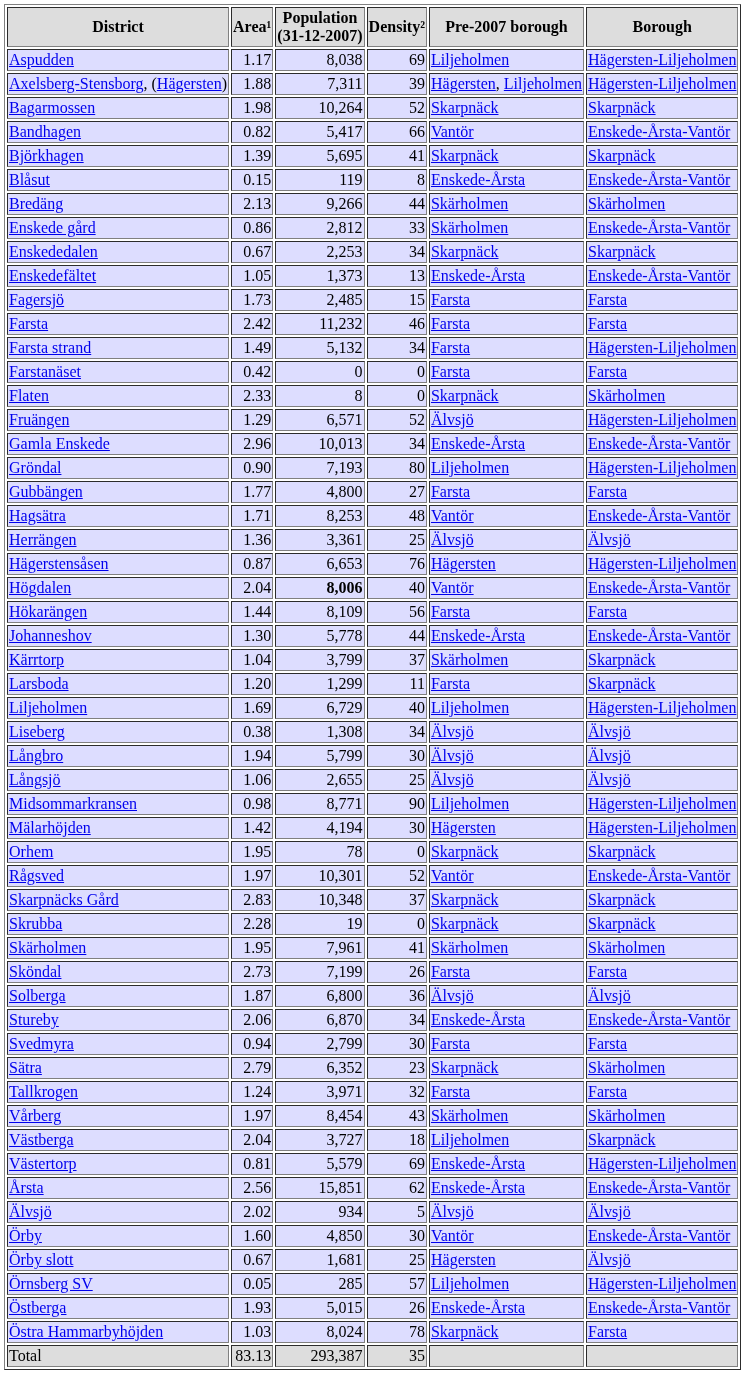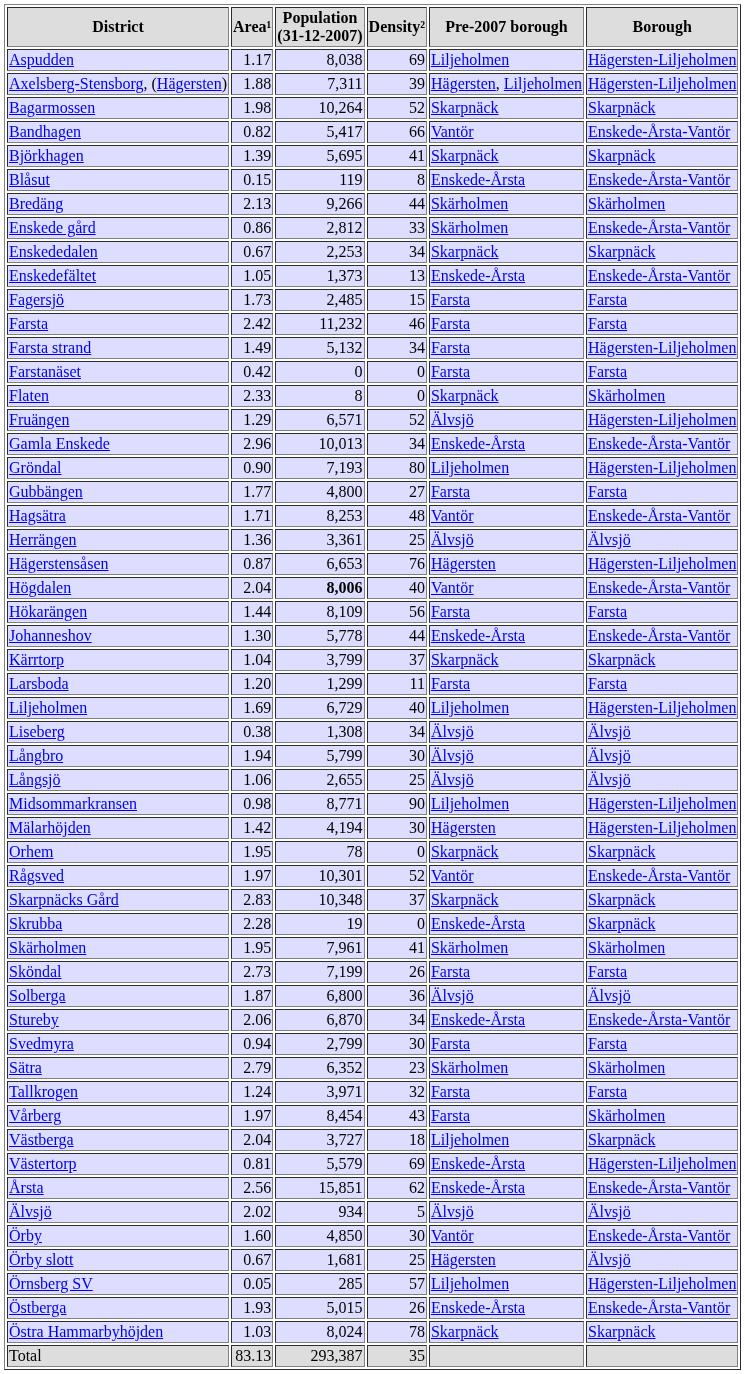 <table border>
 <tr bgcolor=#dddddd>
 <th>District</th>
 <th>Area¹</th>
 <th>Population<br>(31-12-2007)</th>
 <th>Density²</th>
 <th>Pre-2007 borough</th>
 <th>Borough</th>
 </tr>
 <tr align=right bgcolor=#ddddff>
 <td align=left><a href='#'>Aspudden</a></td>
 <td>1.17</td>
 <td>8,038</td>
 <td>69</td>
 <td align=left><a href='#'>Liljeholmen</a></td>
 <td align=left><a href='#'>Hägersten-Liljeholmen</a></td>
 </tr>
 <tr align=right bgcolor=#ddddff>
 <td align=left><a href='#'>Axelsberg-Stensborg</a>, (<a href='#'>Hägersten</a>)</td>
 <td>1.88</td>
 <td>7,311</td>
 <td>39</td>
 <td align=left><a href='#'>Hägersten</a>, <a href='#'>Liljeholmen</a></td>
 <td align=left><a href='#'>Hägersten-Liljeholmen</a></td>
 </tr>
 <tr align=right bgcolor=#ddddff>
 <td align=left><a href='#'>Bagarmossen</a></td>
 <td>1.98</td>
 <td>10,264</td>
 <td>52</td>
 <td align=left><a href='#'>Skarpnäck</a></td>
 <td align=left><a href='#'>Skarpnäck</a></td>
 </tr>
 <tr align=right bgcolor=#ddddff>
 <td align=left><a href='#'>Bandhagen</a></td>
 <td>0.82</td>
 <td>5,417</td>
 <td>66</td>
 <td align=left><a href='#'>Vantör</a></td>
 <td align=left><a href='#'>Enskede-Årsta-Vantör</a></td>
 </tr>
 <tr align=right bgcolor=#ddddff>
 <td align=left><a href='#'>Björkhagen</a></td>
 <td>1.39</td>
 <td>5,695</td>
 <td>41</td>
 <td align=left><a href='#'>Skarpnäck</a></td>
 <td align=left><a href='#'>Skarpnäck</a></td>
 </tr>
 <tr align=right bgcolor=#ddddff>
 <td align=left><a href='#'>Blåsut</a></td>
 <td>0.15</td>
 <td>119</td>
 <td>8</td>
 <td align=left><a href='#'>Enskede-Årsta</a></td>
 <td align=left><a href='#'>Enskede-Årsta-Vantör</a></td>
 </tr>
 <tr align=right bgcolor=#ddddff>
 <td align=left><a href='#'>Bredäng</a></td>
 <td>2.13</td>
 <td>9,266</td>
 <td>44</td>
 <td align=left><a href='#'>Skärholmen</a></td>
 <td align=left><a href='#'>Skärholmen</a></td>
 </tr>
 <tr align=right bgcolor=#ddddff>
 <td align=left><a href='#'>Enskede gård</a></td>
 <td>0.86</td>
 <td>2,812</td>
 <td>33</td>
 <td align=left><a href='#'>Skärholmen</a></td>
 <td align=left><a href='#'>Enskede-Årsta-Vantör</a></td>
 </tr>
 <tr align=right bgcolor=#ddddff>
 <td align=left><a href='#'>Enskededalen</a></td>
 <td>0.67</td>
 <td>2,253</td>
 <td>34</td>
 <td align=left><a href='#'>Skarpnäck</a></td>
 <td align=left><a href='#'>Skarpnäck</a></td>
 </tr>
 <tr align=right bgcolor=#ddddff>
 <td align=left><a href='#'>Enskedefältet</a></td>
 <td>1.05</td>
 <td>1,373</td>
 <td>13</td>
 <td align=left><a href='#'>Enskede-Årsta</a></td>
 <td align=left><a href='#'>Enskede-Årsta-Vantör</a></td>
 </tr>
 <tr align=right bgcolor=#ddddff>
 <td align=left><a href='#'>Fagersjö</a></td>
 <td>1.73</td>
 <td>2,485</td>
 <td>15</td>
 <td align=left><a href='#'>Farsta</a></td>
 <td align=left><a href='#'>Farsta</a></td>
 </tr>
 <tr align=right bgcolor=#ddddff>
 <td align=left><a href='#'>Farsta</a></td>
 <td>2.42</td>
 <td>11,232</td>
 <td>46</td>
 <td align=left><a href='#'>Farsta</a></td>
 <td align=left><a href='#'>Farsta</a></td>
 </tr>
 <tr align=right bgcolor=#ddddff>
 <td align=left><a href='#'>Farsta strand</a></td>
 <td>1.49</td>
 <td>5,132</td>
 <td>34</td>
 <td align=left><a href='#'>Farsta</a></td>
 <td align=left><a href='#'>Hägersten-Liljeholmen</a></td>
 </tr>
 <tr align=right bgcolor=#ddddff>
 <td align=left><a href='#'>Farstanäset</a></td>
 <td>0.42</td>
 <td>0</td>
 <td>0</td>
 <td align=left><a href='#'>Farsta</a></td>
 <td align=left><a href='#'>Farsta</a></td>
 </tr>
 <tr align=right bgcolor=#ddddff>
 <td align=left><a href='#'>Flaten</a></td>
 <td>2.33</td>
 <td>8</td>
 <td>0</td>
 <td align=left><a href='#'>Skarpnäck</a></td>
 <td align=left><a href='#'>Skärholmen</a></td>
 </tr>
 <tr align=right bgcolor=#ddddff>
 <td align=left><a href='#'>Fruängen</a></td>
 <td>1.29</td>
 <td>6,571</td>
 <td>52</td>
 <td align=left><a href='#'>Älvsjö</a></td>
 <td align=left><a href='#'>Hägersten-Liljeholmen</a></td>
 </tr>
 <tr align=right bgcolor=#ddddff>
 <td align=left><a href='#'>Gamla Enskede</a></td>
 <td>2.96</td>
 <td>10,013</td>
 <td>34</td>
 <td align=left><a href='#'>Enskede-Årsta</a></td>
 <td align=left><a href='#'>Enskede-Årsta-Vantör</a></td>
 </tr>
 <tr align=right bgcolor=#ddddff>
 <td align=left><a href='#'>Gröndal</a></td>
 <td>0.90</td>
 <td>7,193</td>
 <td>80</td>
 <td align=left><a href='#'>Liljeholmen</a></td>
 <td align=left><a href='#'>Hägersten-Liljeholmen</a></td>
 </tr>
 <tr align=right bgcolor=#ddddff>
 <td align=left><a href='#'>Gubbängen</a></td>
 <td>1.77</td>
 <td>4,800</td>
 <td>27</td>
 <td align=left><a href='#'>Farsta</a></td>
 <td align=left><a href='#'>Farsta</a></td>
 </tr>
 <tr align=right bgcolor=#ddddff>
 <td align=left><a href='#'>Hagsätra</a></td>
 <td>1.71</td>
 <td>8,253</td>
 <td>48</td>
 <td align=left><a href='#'>Vantör</a></td>
 <td align=left><a href='#'>Enskede-Årsta-Vantör</a></td>
 </tr>
 <tr align=right bgcolor=#ddddff>
 <td align=left><a href='#'>Herrängen</a></td>
 <td>1.36</td>
 <td>3,361</td>
 <td>25</td>
 <td align=left><a href='#'>Älvsjö</a></td>
 <td align=left><a href='#'>Älvsjö</a></td>
 </tr>
 <tr align=right bgcolor=#ddddff>
 <td align=left><a href='#'>Hägerstensåsen</a></td>
 <td>0.87</td>
 <td>6,653</td>
 <td>76</td>
 <td align=left><a href='#'>Hägersten</a></td>
 <td align=left><a href='#'>Hägersten-Liljeholmen</a></td>
 </tr>
 <tr align=right bgcolor=#ddddff>
 <td align=left><a href='#'>Högdalen</a></td>
 <td>2.04</td>
 <td><strong>8,006</strong></td>
 <td>40</td>
 <td align=left><a href='#'>Vantör</a></td>
 <td align=left><a href='#'>Enskede-Årsta-Vantör</a></td>
 </tr>
 <tr align=right bgcolor=#ddddff>
 <td align=left><a href='#'>Hökarängen</a></td>
 <td>1.44</td>
 <td>8,109</td>
 <td>56</td>
 <td align=left><a href='#'>Farsta</a></td>
 <td align=left><a href='#'>Farsta</a></td>
 </tr>
 <tr align=right bgcolor=#ddddff>
 <td align=left><a href='#'>Johanneshov</a></td>
 <td>1.30</td>
 <td>5,778</td>
 <td>44</td>
 <td align=left><a href='#'>Enskede-Årsta</a></td>
 <td align=left><a href='#'>Enskede-Årsta-Vantör</a></td>
 </tr>
 <tr align=right bgcolor=#ddddff>
 <td align=left><a href='#'>Kärrtorp</a></td>
 <td>1.04</td>
 <td>3,799</td>
 <td>37</td>
-<td align=left><a href='#'>Skärholmen</a></td>
+<td align=left><a href='#'>Skarpnäck</a></td>
 <td align=left><a href='#'>Skarpnäck</a></td>
 </tr>
 <tr align=right bgcolor=#ddddff>
 <td align=left><a href='#'>Larsboda</a></td>
 <td>1.20</td>
 <td>1,299</td>
 <td>11</td>
 <td align=left><a href='#'>Farsta</a></td>
-<td align=left><a href='#'>Skarpnäck</a></td>
+<td align=left><a href='#'>Farsta</a></td>
 </tr>
 <tr align=right bgcolor=#ddddff>
 <td align=left><a href='#'>Liljeholmen</a></td>
 <td>1.69</td>
 <td>6,729</td>
 <td>40</td>
 <td align=left><a href='#'>Liljeholmen</a></td>
 <td align=left><a href='#'>Hägersten-Liljeholmen</a></td>
 </tr>
 <tr align=right bgcolor=#ddddff>
 <td align=left><a href='#'>Liseberg</a></td>
 <td>0.38</td>
 <td>1,308</td>
 <td>34</td>
 <td align=left><a href='#'>Älvsjö</a></td>
 <td align=left><a href='#'>Älvsjö</a></td>
 </tr>
 <tr align=right bgcolor=#ddddff>
 <td align=left><a href='#'>Långbro</a></td>
 <td>1.94</td>
 <td>5,799</td>
 <td>30</td>
 <td align=left><a href='#'>Älvsjö</a></td>
 <td align=left><a href='#'>Älvsjö</a></td>
 </tr>
 <tr align=right bgcolor=#ddddff>
 <td align=left><a href='#'>Långsjö</a></td>
 <td>1.06</td>
 <td>2,655</td>
 <td>25</td>
 <td align=left><a href='#'>Älvsjö</a></td>
 <td align=left><a href='#'>Älvsjö</a></td>
 </tr>
 <tr align=right bgcolor=#ddddff>
 <td align=left><a href='#'>Midsommarkransen</a></td>
 <td>0.98</td>
 <td>8,771</td>
 <td>90</td>
 <td align=left><a href='#'>Liljeholmen</a></td>
 <td align=left><a href='#'>Hägersten-Liljeholmen</a></td>
 </tr>
 <tr align=right bgcolor=#ddddff>
 <td align=left><a href='#'>Mälarhöjden</a></td>
 <td>1.42</td>
 <td>4,194</td>
 <td>30</td>
 <td align=left><a href='#'>Hägersten</a></td>
 <td align=left><a href='#'>Hägersten-Liljeholmen</a></td>
 </tr>
 <tr align=right bgcolor=#ddddff>
 <td align=left><a href='#'>Orhem</a></td>
 <td>1.95</td>
 <td>78</td>
 <td>0</td>
 <td align=left><a href='#'>Skarpnäck</a></td>
 <td align=left><a href='#'>Skarpnäck</a></td>
 </tr>
 <tr align=right bgcolor=#ddddff>
 <td align=left><a href='#'>Rågsved</a></td>
 <td>1.97</td>
 <td>10,301</td>
 <td>52</td>
 <td align=left><a href='#'>Vantör</a></td>
 <td align=left><a href='#'>Enskede-Årsta-Vantör</a></td>
 </tr>
 <tr align=right bgcolor=#ddddff>
 <td align=left><a href='#'>Skarpnäcks Gård</a></td>
 <td>2.83</td>
 <td>10,348</td>
 <td>37</td>
 <td align=left><a href='#'>Skarpnäck</a></td>
 <td align=left><a href='#'>Skarpnäck</a></td>
 </tr>
 <tr align=right bgcolor=#ddddff>
 <td align=left><a href='#'>Skrubba</a></td>
 <td>2.28</td>
 <td>19</td>
 <td>0</td>
-<td align=left><a href='#'>Skarpnäck</a></td>
+<td align=left><a href='#'>Enskede-Årsta</a></td>
 <td align=left><a href='#'>Skarpnäck</a></td>
 </tr>
 <tr align=right bgcolor=#ddddff>
 <td align=left><a href='#'>Skärholmen</a></td>
 <td>1.95</td>
 <td>7,961</td>
 <td>41</td>
 <td align=left><a href='#'>Skärholmen</a></td>
 <td align=left><a href='#'>Skärholmen</a></td>
 </tr>
 <tr align=right bgcolor=#ddddff>
 <td align=left><a href='#'>Sköndal</a></td>
 <td>2.73</td>
 <td>7,199</td>
 <td>26</td>
 <td align=left><a href='#'>Farsta</a></td>
 <td align=left><a href='#'>Farsta</a></td>
 </tr>
 <tr align=right bgcolor=#ddddff>
 <td align=left><a href='#'>Solberga</a></td>
 <td>1.87</td>
 <td>6,800</td>
 <td>36</td>
 <td align=left><a href='#'>Älvsjö</a></td>
 <td align=left><a href='#'>Älvsjö</a></td>
 </tr>
 <tr align=right bgcolor=#ddddff>
 <td align=left><a href='#'>Stureby</a></td>
 <td>2.06</td>
 <td>6,870</td>
 <td>34</td>
 <td align=left><a href='#'>Enskede-Årsta</a></td>
 <td align=left><a href='#'>Enskede-Årsta-Vantör</a></td>
 </tr>
 <tr align=right bgcolor=#ddddff>
 <td align=left><a href='#'>Svedmyra</a></td>
 <td>0.94</td>
 <td>2,799</td>
 <td>30</td>
 <td align=left><a href='#'>Farsta</a></td>
 <td align=left><a href='#'>Farsta</a></td>
 </tr>
 <tr align=right bgcolor=#ddddff>
 <td align=left><a href='#'>Sätra</a></td>
 <td>2.79</td>
 <td>6,352</td>
 <td>23</td>
-<td align=left><a href='#'>Skarpnäck</a></td>
+<td align=left><a href='#'>Skärholmen</a></td>
 <td align=left><a href='#'>Skärholmen</a></td>
 </tr>
 <tr align=right bgcolor=#ddddff>
 <td align=left><a href='#'>Tallkrogen</a></td>
 <td>1.24</td>
 <td>3,971</td>
 <td>32</td>
 <td align=left><a href='#'>Farsta</a></td>
 <td align=left><a href='#'>Farsta</a></td>
 </tr>
 <tr align=right bgcolor=#ddddff>
 <td align=left><a href='#'>Vårberg</a></td>
 <td>1.97</td>
 <td>8,454</td>
 <td>43</td>
-<td align=left><a href='#'>Skärholmen</a></td>
+<td align=left><a href='#'>Farsta</a></td>
 <td align=left><a href='#'>Skärholmen</a></td>
 </tr>
 <tr align=right bgcolor=#ddddff>
 <td align=left><a href='#'>Västberga</a></td>
 <td>2.04</td>
 <td>3,727</td>
 <td>18</td>
 <td align=left><a href='#'>Liljeholmen</a></td>
 <td align=left><a href='#'>Skarpnäck</a></td>
 </tr>
 <tr align=right bgcolor=#ddddff>
 <td align=left><a href='#'>Västertorp</a></td>
 <td>0.81</td>
 <td>5,579</td>
 <td>69</td>
 <td align=left><a href='#'>Enskede-Årsta</a></td>
 <td align=left><a href='#'>Hägersten-Liljeholmen</a></td>
 </tr>
 <tr align=right bgcolor=#ddddff>
 <td align=left><a href='#'>Årsta</a></td>
 <td>2.56</td>
 <td>15,851</td>
 <td>62</td>
 <td align=left><a href='#'>Enskede-Årsta</a></td>
 <td align=left><a href='#'>Enskede-Årsta-Vantör</a></td>
 </tr>
 <tr align=right bgcolor=#ddddff>
 <td align=left><a href='#'>Älvsjö</a></td>
 <td>2.02</td>
 <td>934</td>
 <td>5</td>
 <td align=left><a href='#'>Älvsjö</a></td>
 <td align=left><a href='#'>Älvsjö</a></td>
 </tr>
 <tr align=right bgcolor=#ddddff>
 <td align=left><a href='#'>Örby</a></td>
 <td>1.60</td>
 <td>4,850</td>
 <td>30</td>
 <td align=left><a href='#'>Vantör</a></td>
 <td align=left><a href='#'>Enskede-Årsta-Vantör</a></td>
 </tr>
 <tr align=right bgcolor=#ddddff>
 <td align=left><a href='#'>Örby slott</a></td>
 <td>0.67</td>
 <td>1,681</td>
 <td>25</td>
 <td align=left><a href='#'>Hägersten</a></td>
 <td align=left><a href='#'>Älvsjö</a></td>
 </tr>
 <tr align=right bgcolor=#ddddff>
 <td align=left><a href='#'>Örnsberg SV</a></td>
 <td>0.05</td>
 <td>285</td>
 <td>57</td>
 <td align=left><a href='#'>Liljeholmen</a></td>
 <td align=left><a href='#'>Hägersten-Liljeholmen</a></td>
 </tr>
 <tr align=right bgcolor=#ddddff>
 <td align=left><a href='#'>Östberga</a></td>
 <td>1.93</td>
 <td>5,015</td>
 <td>26</td>
 <td align=left><a href='#'>Enskede-Årsta</a></td>
 <td align=left><a href='#'>Enskede-Årsta-Vantör</a></td>
 </tr>
 <tr align=right bgcolor=#ddddff>
 <td align=left><a href='#'>Östra Hammarbyhöjden</a></td>
 <td>1.03</td>
 <td>8,024</td>
 <td>78</td>
 <td align=left><a href='#'>Skarpnäck</a></td>
-<td align=left><a href='#'>Farsta</a></td>
+<td align=left><a href='#'>Skarpnäck</a></td>
 </tr>
 <tr align=right bgcolor=#dddddd>
 <td align=left>Total</td>
 <td>83.13</td>
 <td>293,387</td>
 <td>35</td>
 <td align=left></td>
 <td></td>
 </tr>
 </table>
